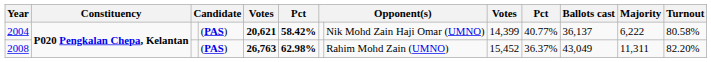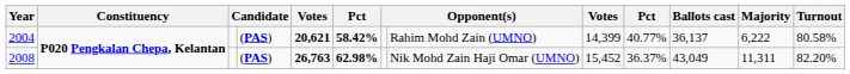 <table class="wikitable" style="margin:0.5em ; font-size:95%">
 <tr>
 <th>Year</th>
 <th>Constituency</th>
 <th colspan=2>Candidate</th>
 <th>Votes</th>
 <th>Pct</th>
 <th colspan=2>Opponent(s)</th>
 <th>Votes</th>
 <th>Pct</th>
 <th>Ballots cast</th>
 <th>Majority</th>
 <th>Turnout</th>
 </tr>
 <tr>
 <td><a href='#'>2004</a></td>
 <td rowspan=2><strong>P020 <a href='#'>Pengkalan Chepa</a>, Kelantan</strong></td>
 <td></td>
 <td> (<a href='#'><strong>PAS</strong></a>)</td>
 <td align="right"><strong>20,621</strong></td>
 <td><strong>58.42%</strong></td>
 <td></td>
-<td>Nik Mohd Zain Haji Omar (<a href='#'>UMNO</a>)</td>
+<td>Rahim Mohd Zain (<a href='#'>UMNO</a>)</td>
 <td align="right">14,399</td>
 <td>40.77%</td>
 <td>36,137</td>
 <td>6,222</td>
 <td>80.58%</td>
 </tr>
 <tr>
 <td><a href='#'>2008</a></td>
 <td></td>
 <td> (<a href='#'><strong>PAS</strong></a>)</td>
 <td align="right"><strong>26,763</strong></td>
 <td><strong>62.98%</strong></td>
 <td></td>
-<td>Rahim Mohd Zain (<a href='#'>UMNO</a>)</td>
+<td>Nik Mohd Zain Haji Omar (<a href='#'>UMNO</a>)</td>
 <td align="right">15,452</td>
 <td>36.37%</td>
 <td>43,049</td>
 <td>11,311</td>
 <td>82.20%</td>
 </tr>
 </table>
